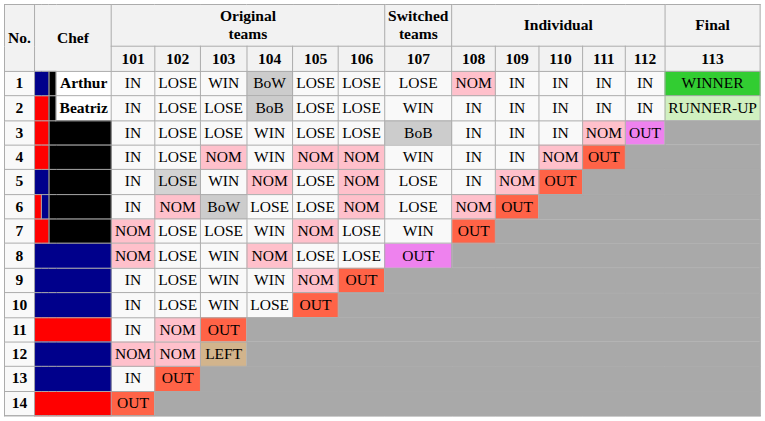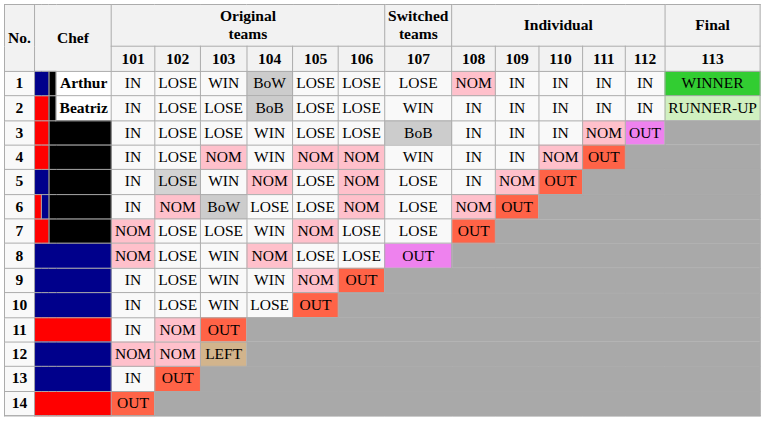 <table class="wikitable plainrowheaders" style="text-align:center">
 <tr>
 <th rowspan=2>No.</th>
 <th rowspan=2 colspan=4>Chef</th>
 <th colspan=6>Original<br>teams</th>
 <th colspan=1>Switched<br>teams</th>
 <th colspan=5>Individual</th>
 <th colspan=5>Final</th>
 </tr>
 <tr>
 <th>101</th>
 <th>102</th>
 <th>103</th>
 <th>104</th>
 <th>105</th>
 <th>106</th>
 <th>107</th>
 <th>108</th>
 <th>109</th>
 <th>110</th>
 <th>111</th>
 <th>112</th>
 <th>113</th>
 </tr>
 <tr>
 <td scope="row"><strong>1</strong></td>
 <td colspan="2" bgcolor="#00008B"></td>
 <td bgcolor="#000000"></td>
 <td style="background:white; color:black;"><strong>Arthur</strong></td>
 <td>IN</td>
 <td>LOSE</td>
 <td>WIN</td>
 <td bgcolor="CCCCCC">BoW</td>
 <td>LOSE</td>
 <td>LOSE</td>
 <td>LOSE</td>
 <td bgcolor="FFC0CB">NOM</td>
 <td>IN</td>
 <td>IN</td>
 <td>IN</td>
 <td>IN</td>
 <td bgcolor="#32CD32">WINNER</td>
 </tr>
 <tr>
 <td scope="row"><strong>2</strong></td>
 <td colspan="2" bgcolor="#FF0000"></td>
 <td bgcolor="#000000"></td>
 <td style="background:white; color:black;"><strong>Beatriz</strong></td>
 <td>IN</td>
 <td>LOSE</td>
 <td>LOSE</td>
 <td bgcolor="CCCCCC">BoB</td>
 <td>LOSE</td>
 <td>LOSE</td>
 <td>WIN</td>
 <td>IN</td>
 <td>IN</td>
 <td>IN</td>
 <td>IN</td>
 <td>IN</td>
 <td bgcolor="#D0F0C0">RUNNER-UP</td>
 </tr>
 <tr>
 <td scope="row"><strong>3</strong></td>
 <td colspan="2" bgcolor="#FF0000"></td>
 <td colspan="2" bgcolor="#000000"><strong></strong></td>
 <td>IN</td>
 <td>LOSE</td>
 <td>LOSE</td>
 <td>WIN</td>
 <td>LOSE</td>
 <td>LOSE</td>
 <td bgcolor="CCCCCC">BoB</td>
 <td>IN</td>
 <td>IN</td>
 <td>IN</td>
 <td bgcolor="FFC0CB">NOM</td>
 <td bgcolor="EE82EE">OUT</td>
 <td bgcolor="A9A9A9" colspan=1></td>
 </tr>
 <tr>
 <td scope="row"><strong>4</strong></td>
 <td colspan="2" bgcolor="#FF0000"></td>
 <td colspan="2" bgcolor="#000000"><strong></strong></td>
 <td>IN</td>
 <td>LOSE</td>
 <td bgcolor="FFC0CB">NOM</td>
 <td>WIN</td>
 <td bgcolor="FFC0CB">NOM</td>
 <td bgcolor="FFC0CB">NOM</td>
 <td>WIN</td>
 <td>IN</td>
 <td>IN</td>
 <td bgcolor="FFC0CB">NOM</td>
 <td bgcolor="FF6347">OUT</td>
 <td bgcolor="A9A9A9" colspan=2></td>
 </tr>
 <tr>
 <td scope="row"><strong>5</strong></td>
 <td colspan="2" bgcolor="#00008B"></td>
 <td colspan="2" bgcolor="#000000"><strong></strong></td>
 <td>IN</td>
 <td style="background: lightgrey;">LOSE</td>
 <td>WIN</td>
 <td bgcolor="FFC0CB">NOM</td>
 <td>LOSE</td>
 <td bgcolor="FFC0CB">NOM</td>
 <td>LOSE</td>
 <td>IN</td>
 <td bgcolor="FFC0CB">NOM</td>
 <td bgcolor="FF6347">OUT</td>
 <td bgcolor="A9A9A9" colspan=3></td>
 </tr>
 <tr>
 <td scope="row"><strong>6</strong></td>
 <td bgcolor="#FF0000"></td>
 <td bgcolor="#00008B"></td>
 <td colspan="2"  bgcolor="#000000"><strong></strong></td>
 <td>IN</td>
 <td bgcolor="FFC0CB">NOM</td>
 <td bgcolor="CCCCCC">BoW</td>
 <td>LOSE</td>
 <td>LOSE</td>
 <td bgcolor="FFC0CB">NOM</td>
 <td>LOSE</td>
 <td bgcolor="FFC0CB">NOM</td>
 <td bgcolor="FF6347">OUT</td>
 <td bgcolor="A9A9A9" colspan=4></td>
 </tr>
 <tr>
 <td scope="row"><strong>7</strong></td>
 <td colspan="2" bgcolor="#FF0000"></td>
 <td colspan="2" bgcolor="#000000"><strong></strong></td>
 <td bgcolor="FFC0CB">NOM</td>
 <td>LOSE</td>
 <td>LOSE</td>
 <td>WIN</td>
 <td bgcolor="FFC0CB">NOM</td>
 <td>LOSE</td>
-<td>WIN</td>
+<td>LOSE</td>
 <td bgcolor="FF6347">OUT</td>
 <td bgcolor="A9A9A9" colspan=5></td>
 </tr>
 <tr>
 <td scope="row"><strong>8</strong></td>
 <td colspan="4" bgcolor="00008B"><strong></strong></td>
 <td bgcolor="FFC0CB">NOM</td>
 <td>LOSE</td>
 <td>WIN</td>
 <td bgcolor="FFC0CB">NOM</td>
 <td>LOSE</td>
 <td>LOSE</td>
 <td bgcolor="EE82EE">OUT</td>
 <td bgcolor="A9A9A9" colspan=6></td>
 </tr>
 <tr>
 <td scope="row"><strong>9</strong></td>
 <td bgcolor="#00008B" colspan=4><strong></strong></td>
 <td>IN</td>
 <td>LOSE</td>
 <td>WIN</td>
 <td>WIN</td>
 <td bgcolor="FFC0CB">NOM</td>
 <td bgcolor="FF6347">OUT</td>
 <td bgcolor="A9A9A9" colspan=7></td>
 </tr>
 <tr>
 <td scope="row"><strong>10</strong></td>
 <td bgcolor="#00008B" colspan=4><strong></strong></td>
 <td>IN</td>
 <td>LOSE</td>
 <td>WIN</td>
 <td>LOSE</td>
 <td bgcolor="FF6347">OUT</td>
 <td bgcolor="A9A9A9" colspan=8></td>
 </tr>
 <tr>
 <td scope="row"><strong>11</strong></td>
 <td bgcolor="FF0000" colspan=4><strong></strong></td>
 <td>IN</td>
 <td bgcolor="FFC0CB">NOM</td>
 <td bgcolor="FF6347">OUT</td>
 <td bgcolor="A9A9A9" colspan=10></td>
 </tr>
 <tr>
 <td scope="row"><strong>12</strong></td>
 <td bgcolor="#00008B" colspan=4><strong></strong></td>
 <td bgcolor="FFC0CB">NOM</td>
 <td bgcolor="FFC0CB">NOM</td>
 <td bgcolor="D2B48C">LEFT</td>
 <td bgcolor="A9A9A9" colspan=10></td>
 </tr>
 <tr>
 <td scope="row"><strong>13</strong></td>
 <td bgcolor="#00008B" colspan=4><strong></strong></td>
 <td>IN</td>
 <td bgcolor="FF6347">OUT</td>
 <td bgcolor="A9A9A9" colspan=11></td>
 </tr>
 <tr>
 <td scope="row"><strong>14</strong></td>
 <td bgcolor="FF0000" colspan=4><strong></strong></td>
 <td bgcolor="FF6347">OUT</td>
 <td bgcolor="A9A9A9" colspan=12></td>
 </tr>
 <tr>
 </tr>
 </table>
